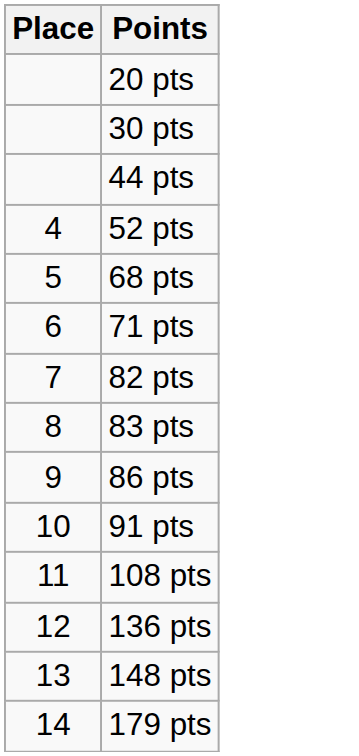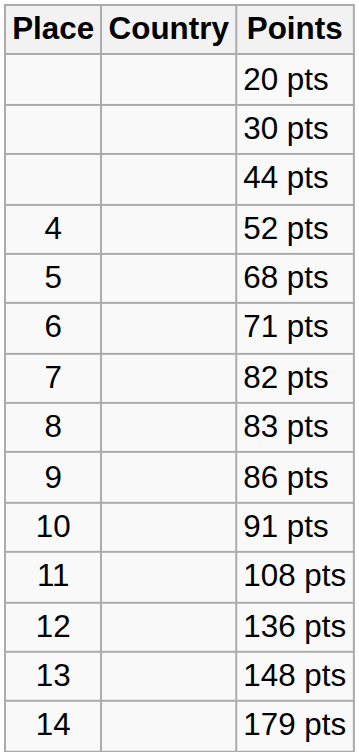 <table class=wikitable>
 <tr>
 <th>Place</th>
+<th>Country</th>
 <th>Points</th>
 </tr>
 <tr>
 <td align=center></td>
+<td></td>
 <td>20 pts</td>
 </tr>
 <tr>
 <td align=center></td>
+<td></td>
 <td>30 pts</td>
 </tr>
 <tr>
 <td align=center></td>
+<td></td>
 <td>44 pts</td>
 </tr>
 <tr>
 <td align=center>4</td>
+<td></td>
 <td>52 pts</td>
 </tr>
 <tr>
 <td align=center>5</td>
+<td></td>
 <td>68 pts</td>
 </tr>
 <tr>
 <td align=center>6</td>
+<td></td>
 <td>71 pts</td>
 </tr>
 <tr>
 <td align=center>7</td>
+<td></td>
 <td>82 pts</td>
 </tr>
 <tr>
 <td align=center>8</td>
+<td></td>
 <td>83 pts</td>
 </tr>
 <tr>
 <td align=center>9</td>
+<td></td>
 <td>86 pts</td>
 </tr>
 <tr>
 <td align=center>10</td>
+<td></td>
 <td>91 pts</td>
 </tr>
 <tr>
 <td align=center>11</td>
+<td></td>
 <td>108 pts</td>
 </tr>
 <tr>
 <td align=center>12</td>
+<td></td>
 <td>136 pts</td>
 </tr>
 <tr>
 <td align=center>13</td>
+<td></td>
 <td>148 pts</td>
 </tr>
 <tr>
 <td align=center>14</td>
+<td></td>
 <td>179 pts</td>
 </tr>
 </table>
